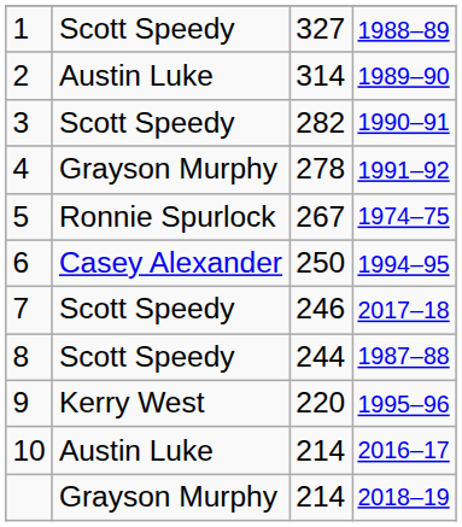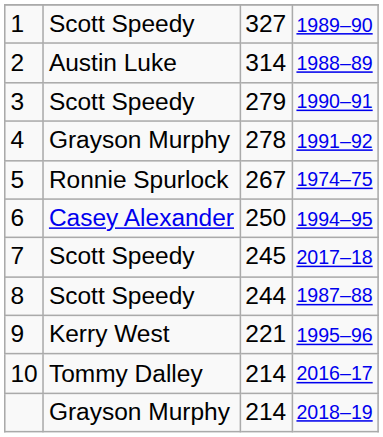 <table class="wikitable">
 <tr>
 </tr>
 <tr>
 <td>1</td>
 <td>Scott Speedy</td>
 <td>327</td>
-<td style="font-size:80%;"><a href='#'>1988–89</a></td>
+<td style="font-size:80%;"><a href='#'>1989–90</a></td>
 </tr>
 <tr>
 <td>2</td>
 <td>Austin Luke</td>
 <td>314</td>
-<td style="font-size:80%;"><a href='#'>1989–90</a></td>
+<td style="font-size:80%;"><a href='#'>1988–89</a></td>
 </tr>
 <tr>
 <td>3</td>
 <td>Scott Speedy</td>
-<td>282</td>
+<td>279</td>
 <td style="font-size:80%;"><a href='#'>1990–91</a></td>
 </tr>
 <tr>
 <td>4</td>
 <td>Grayson Murphy</td>
 <td>278</td>
 <td style="font-size:80%;"><a href='#'>1991–92</a></td>
 </tr>
 <tr>
 <td>5</td>
 <td>Ronnie Spurlock</td>
 <td>267</td>
 <td style="font-size:80%;"><a href='#'>1974–75</a></td>
 </tr>
 <tr>
 <td>6</td>
 <td><a href='#'>Casey Alexander</a></td>
 <td>250</td>
 <td style="font-size:80%;"><a href='#'>1994–95</a></td>
 </tr>
 <tr>
 <td>7</td>
 <td>Scott Speedy</td>
-<td>246</td>
+<td>245</td>
 <td style="font-size:80%;"><a href='#'>2017–18</a></td>
 </tr>
 <tr>
 <td>8</td>
 <td>Scott Speedy</td>
 <td>244</td>
 <td style="font-size:80%;"><a href='#'>1987–88</a></td>
 </tr>
 <tr>
 <td>9</td>
 <td>Kerry West</td>
-<td>220</td>
+<td>221</td>
 <td style="font-size:80%;"><a href='#'>1995–96</a></td>
 </tr>
 <tr>
 <td>10</td>
-<td>Austin Luke</td>
+<td>Tommy Dalley</td>
 <td>214</td>
 <td style="font-size:80%;"><a href='#'>2016–17</a></td>
 </tr>
 <tr>
 <td></td>
 <td>Grayson Murphy</td>
 <td>214</td>
 <td style="font-size:80%;"><a href='#'>2018–19</a></td>
 </tr>
 </table>
